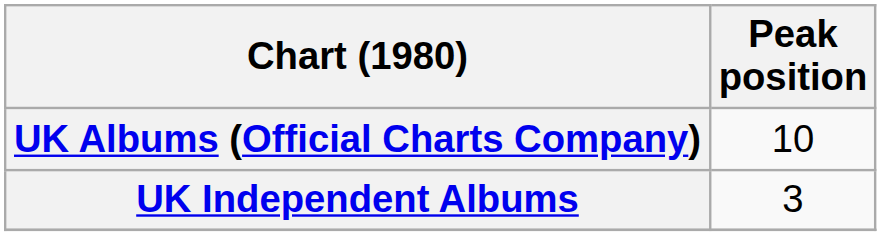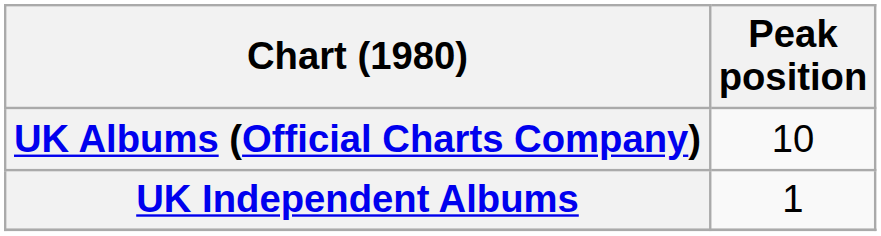 <table class="wikitable sortable plainrowheaders" style="text-align:center">
 <tr>
 <th scope="col">Chart (1980)</th>
 <th scope="col">Peak<br>position</th>
 </tr>
 <tr>
 <th scope="row"><a href='#'>UK Albums</a> (<a href='#'>Official Charts Company</a>)</th>
 <td>10</td>
 </tr>
 <tr>
 <th scope="row"><a href='#'>UK Independent Albums</a></th>
-<td>3</td>
+<td>1</td>
 </tr>
 <tr>
 </tr>
 </table>
